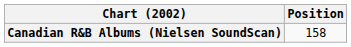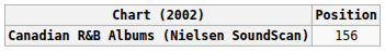 <table class="wikitable plainrowheaders">
 <tr>
 <th scope="col">Chart (2002)</th>
 <th scope="col">Position</th>
 </tr>
 <tr>
 <th scope="row">Canadian R&B Albums (Nielsen SoundScan)</th>
-<td style="text-align:center;">158</td>
+<td style="text-align:center;">156</td>
 </tr>
 </table>
